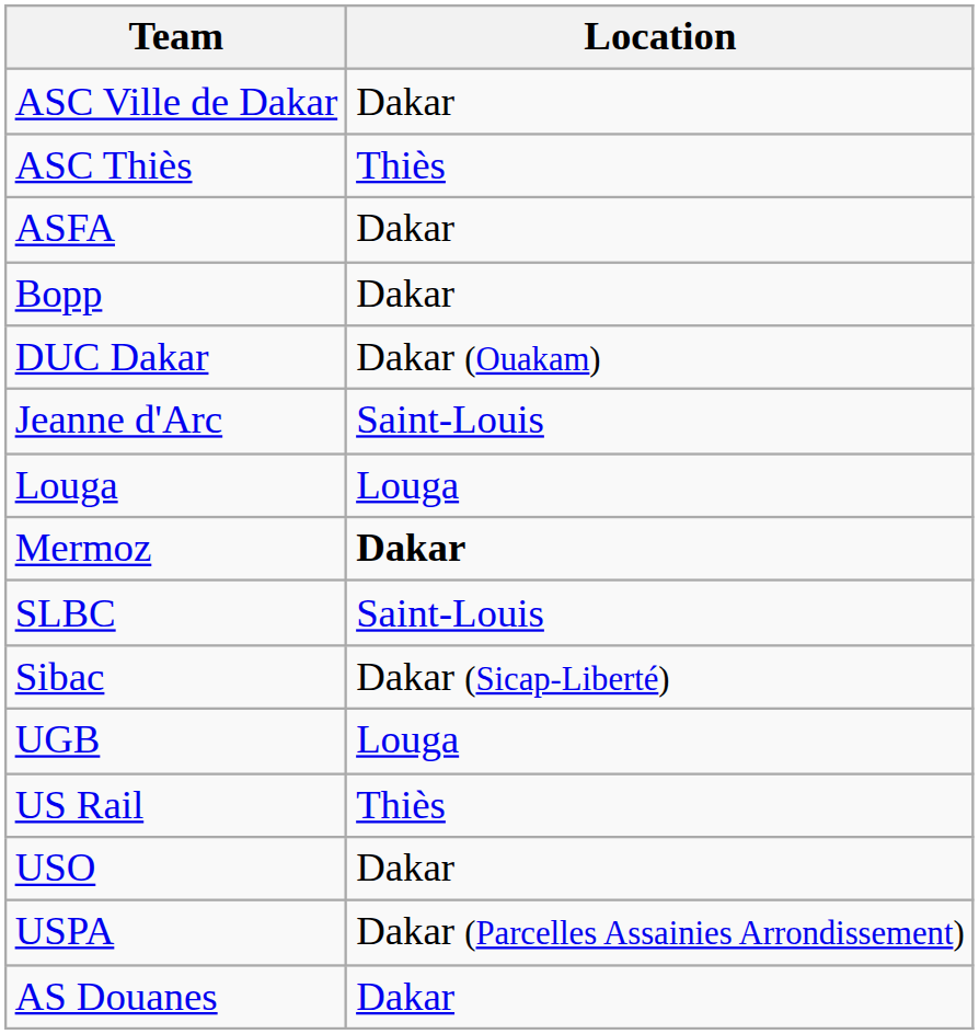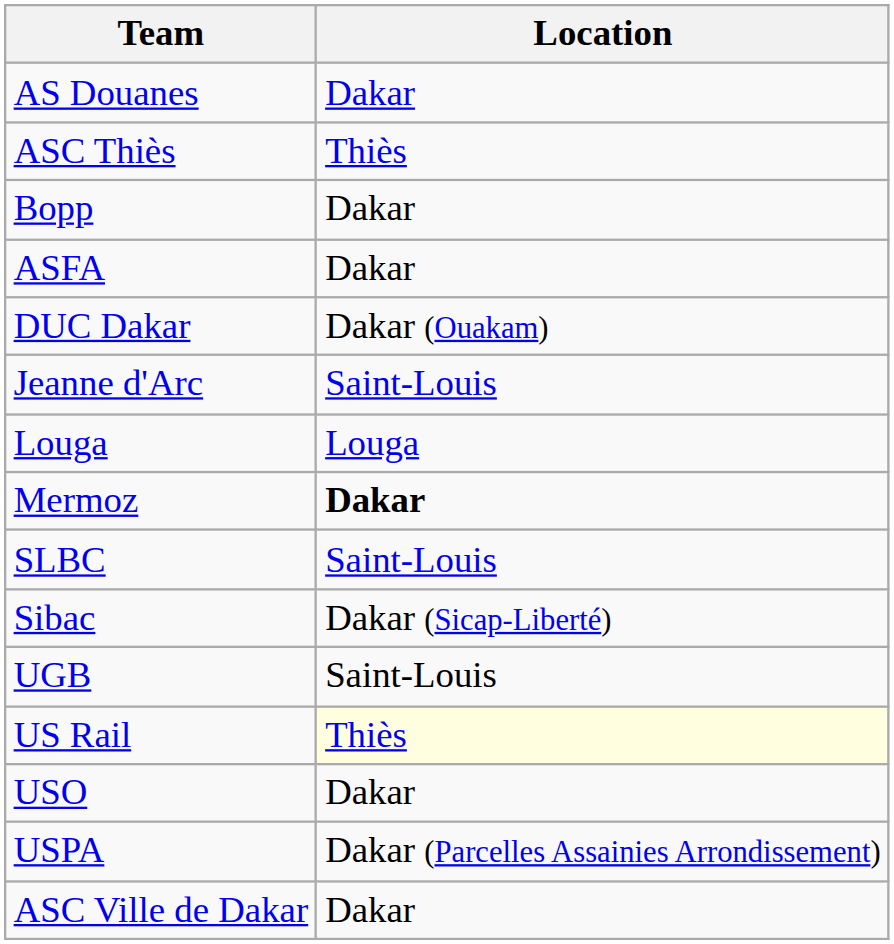 <table class="wikitable sortable">
 <tr>
 <th>Team</th>
 <th>Location</th>
 </tr>
 <tr>
-<td><a href='#'>ASC Ville de Dakar</a></td>
-<td>Dakar</td>
+<td><a href='#'>AS Douanes</a></td>
+<td><a href='#'>Dakar</a></td>
 </tr>
 <tr>
 <td><a href='#'>ASC Thiès</a></td>
 <td><a href='#'>Thiès</a></td>
 </tr>
 <tr>
-<td><a href='#'>ASFA</a></td>
+<td><a href='#'>Bopp</a></td>
 <td>Dakar</td>
 </tr>
 <tr>
-<td><a href='#'>Bopp</a></td>
+<td><a href='#'>ASFA</a></td>
 <td>Dakar</td>
 </tr>
 <tr>
 <td><a href='#'>DUC Dakar</a></td>
 <td>Dakar <small>(<a href='#'>Ouakam</a>)</small></td>
 </tr>
 <tr>
 <td><a href='#'>Jeanne d'Arc</a></td>
 <td><a href='#'>Saint-Louis</a></td>
 </tr>
 <tr>
 <td><a href='#'>Louga</a></td>
 <td><a href='#'>Louga</a></td>
 </tr>
 <tr>
 <td><a href='#'>Mermoz</a></td>
 <td><strong>Dakar</strong></td>
 </tr>
 <tr>
 <td><a href='#'>SLBC</a></td>
 <td><a href='#'>Saint-Louis</a></td>
 </tr>
 <tr>
 <td><a href='#'>Sibac</a></td>
 <td>Dakar <small>(<a href='#'>Sicap-Liberté</a>)</small></td>
 </tr>
 <tr>
 <td><a href='#'>UGB</a></td>
-<td><a href='#'>Louga</a></td>
+<td>Saint-Louis</td>
 </tr>
 <tr>
 <td><a href='#'>US Rail</a></td>
-<td><a href='#'>Thiès</a></td>
+<td style="background: lightyellow;"><a href='#'>Thiès</a></td>
 </tr>
 <tr>
 <td><a href='#'>USO</a></td>
 <td>Dakar</td>
 </tr>
 <tr>
 <td><a href='#'>USPA</a></td>
 <td>Dakar <small>(<a href='#'>Parcelles Assainies Arrondissement</a>)</small></td>
 </tr>
 <tr>
-<td><a href='#'>AS Douanes</a></td>
-<td><a href='#'>Dakar</a></td>
+<td><a href='#'>ASC Ville de Dakar</a></td>
+<td>Dakar</td>
 </tr>
 </table>
